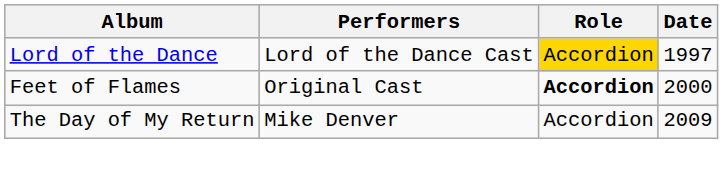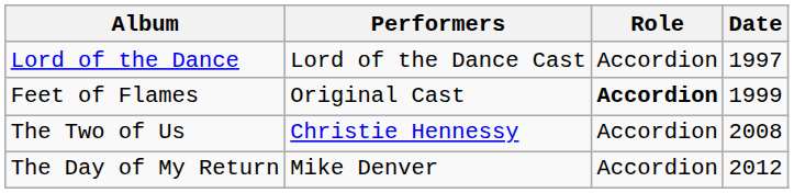 <table class="wikitable">
 <tr>
 <th>Album</th>
 <th>Performers</th>
 <th>Role</th>
 <th>Date</th>
 </tr>
 <tr>
 <td><a href='#'>Lord of the Dance</a></td>
 <td>Lord of the Dance Cast</td>
-<td style="background: gold;">Accordion</td>
+<td>Accordion</td>
 <td>1997</td>
 </tr>
 <tr>
 <td>Feet of Flames</td>
 <td>Original Cast</td>
 <td><strong>Accordion</strong></td>
-<td>2000</td>
+<td>1999</td>
+</tr>
+<tr>
+<td>The Two of Us</td>
+<td><a href='#'>Christie Hennessy</a></td>
+<td>Accordion</td>
+<td>2008</td>
 </tr>
 <tr>
 <td>The Day of My Return</td>
 <td>Mike Denver</td>
 <td>Accordion</td>
-<td>2009</td>
+<td>2012</td>
 </tr>
 </table>
